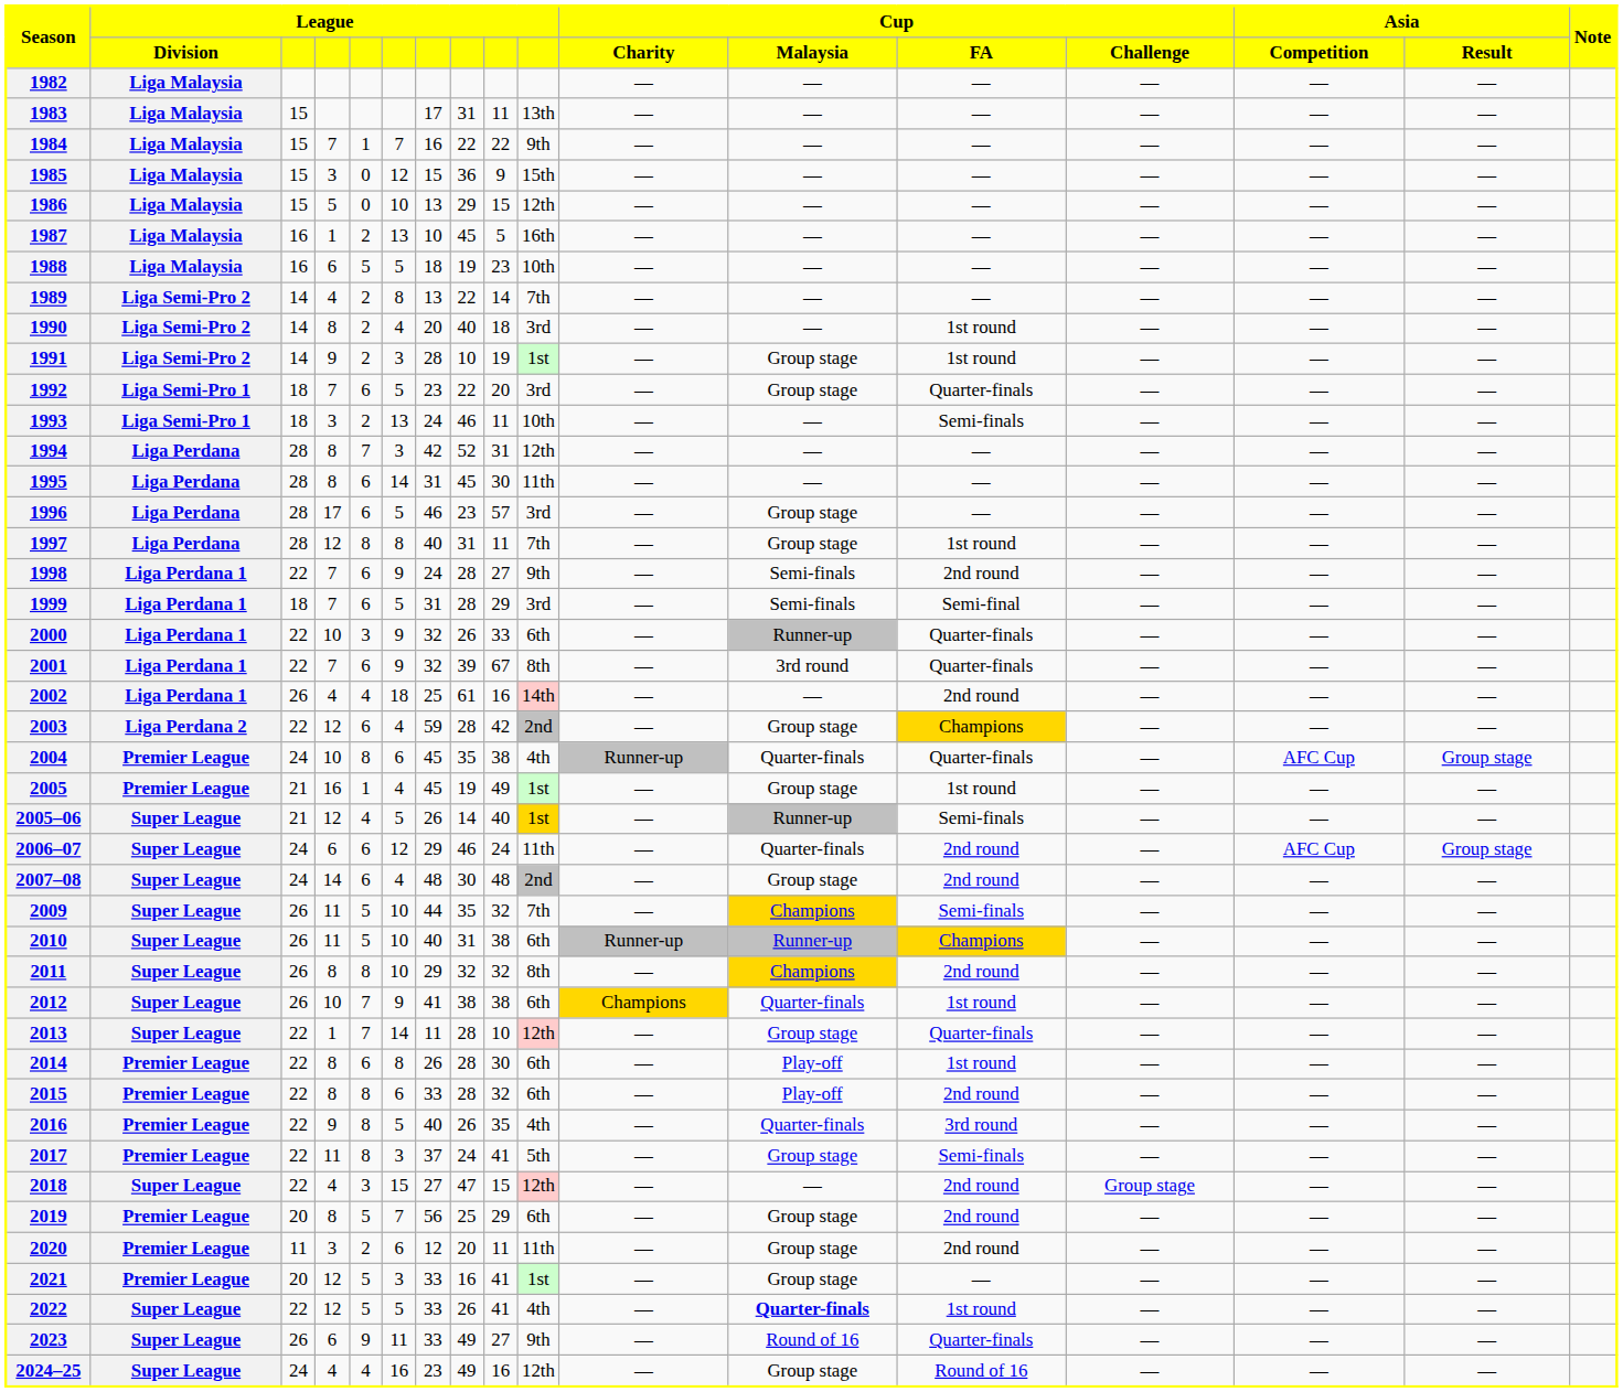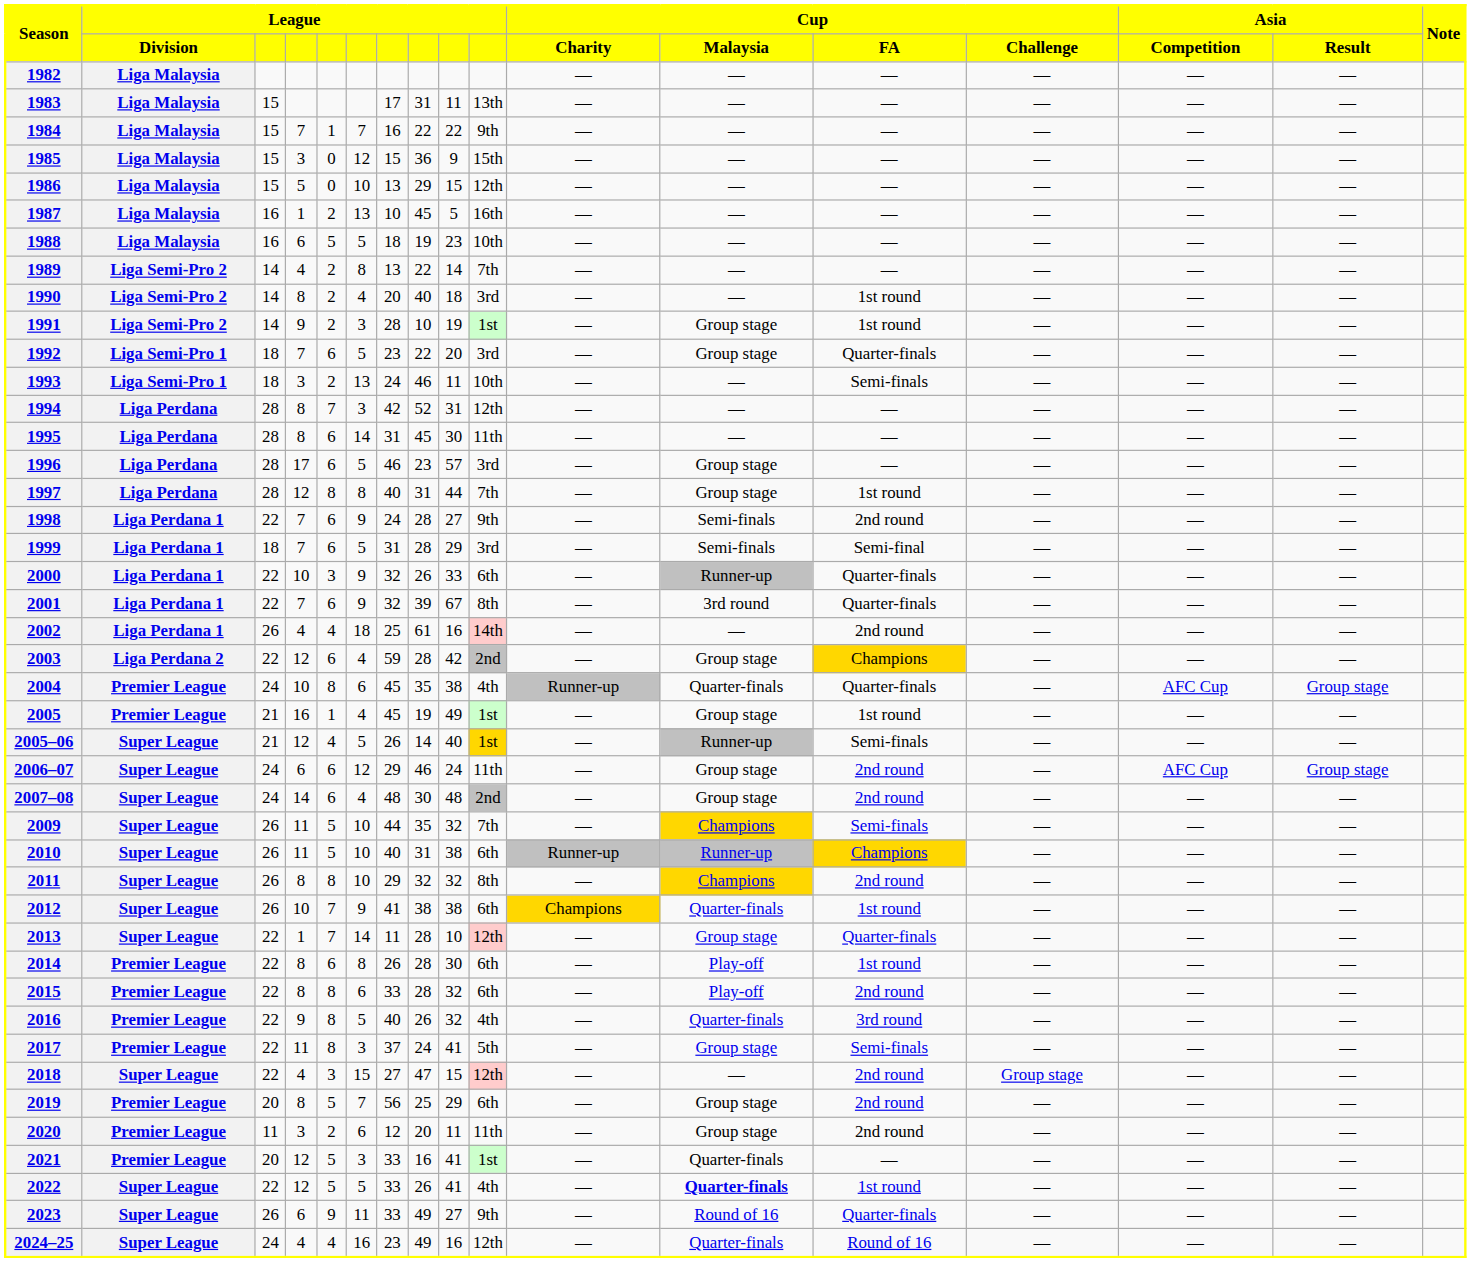 <table class="wikitable" style="border:2px solid yellow; font-size:90%; text-align:center;">
 <tr>
 <th rowspan="2" style="background:yellow; color:black;" width="60">Season</th>
 <th colspan="9" style="background:yellow; color:black;">League</th>
 <th colspan="4" style="background:yellow; color:black;">Cup</th>
 <th colspan="2" style="background:yellow; color:black;">Asia</th>
 <th rowspan="2" style="background:yellow; color:black;">Note</th>
 </tr>
 <tr>
 <th style="background:yellow; color:black;" width="150">Division</th>
 <th style="background:yellow; color:black;" width="20"></th>
 <th style="background:yellow; color:black;" width="20"></th>
 <th style="background:yellow; color:black;" width="20"></th>
 <th style="background:yellow; color:black;" width="20"></th>
 <th style="background:yellow; color:black;" width="20"></th>
 <th style="background:yellow; color:black;" width="20"></th>
 <th style="background:yellow; color:black;" width="20"></th>
 <th style="background:yellow; color:black;" width="20"></th>
 <th style="background:yellow; color:black;" width="130">Charity</th>
 <th style="background:yellow; color:black;" width="130">Malaysia</th>
 <th style="background:yellow; color:black;" width="130">FA</th>
 <th style="background:yellow; color:black;" width="130">Challenge</th>
 <th style="background:yellow; color:black;" width="130">Competition</th>
 <th style="background:yellow; color:black;" width="130">Result</th>
 </tr>
 <tr>
 <th><a href='#'>1982</a></th>
 <th><a href='#'>Liga Malaysia</a></th>
 <td></td>
 <td></td>
 <td></td>
 <td></td>
 <td></td>
 <td></td>
 <td></td>
 <td></td>
 <td>—</td>
 <td>—</td>
 <td>—</td>
 <td>—</td>
 <td>—</td>
 <td>—</td>
 <td></td>
 </tr>
 <tr>
 <th><a href='#'>1983</a></th>
 <th><a href='#'>Liga Malaysia</a></th>
 <td>15</td>
 <td></td>
 <td></td>
 <td></td>
 <td>17</td>
 <td>31</td>
 <td>11</td>
 <td>13th</td>
 <td>—</td>
 <td>—</td>
 <td>—</td>
 <td>—</td>
 <td>—</td>
 <td>—</td>
 <td></td>
 </tr>
 <tr>
 <th><a href='#'>1984</a></th>
 <th><a href='#'>Liga Malaysia</a></th>
 <td>15</td>
 <td>7</td>
 <td>1</td>
 <td>7</td>
 <td>16</td>
 <td>22</td>
 <td>22</td>
 <td>9th</td>
 <td>—</td>
 <td>—</td>
 <td>—</td>
 <td>—</td>
 <td>—</td>
 <td>—</td>
 <td></td>
 </tr>
 <tr>
 <th><a href='#'>1985</a></th>
 <th><a href='#'>Liga Malaysia</a></th>
 <td>15</td>
 <td>3</td>
 <td>0</td>
 <td>12</td>
 <td>15</td>
 <td>36</td>
 <td>9</td>
 <td>15th</td>
 <td>—</td>
 <td>—</td>
 <td>—</td>
 <td>—</td>
 <td>—</td>
 <td>—</td>
 <td></td>
 </tr>
 <tr>
 <th><a href='#'>1986</a></th>
 <th><a href='#'>Liga Malaysia</a></th>
 <td>15</td>
 <td>5</td>
 <td>0</td>
 <td>10</td>
 <td>13</td>
 <td>29</td>
 <td>15</td>
 <td>12th</td>
 <td>—</td>
 <td>—</td>
 <td>—</td>
 <td>—</td>
 <td>—</td>
 <td>—</td>
 <td></td>
 </tr>
 <tr>
 <th><a href='#'>1987</a></th>
 <th><a href='#'>Liga Malaysia</a></th>
 <td>16</td>
 <td>1</td>
 <td>2</td>
 <td>13</td>
 <td>10</td>
 <td>45</td>
 <td>5</td>
 <td>16th</td>
 <td>—</td>
 <td>—</td>
 <td>—</td>
 <td>—</td>
 <td>—</td>
 <td>—</td>
 <td></td>
 </tr>
 <tr>
 <th><a href='#'>1988</a></th>
 <th><a href='#'>Liga Malaysia</a></th>
 <td>16</td>
 <td>6</td>
 <td>5</td>
 <td>5</td>
 <td>18</td>
 <td>19</td>
 <td>23</td>
 <td>10th</td>
 <td>—</td>
 <td>—</td>
 <td>—</td>
 <td>—</td>
 <td>—</td>
 <td>—</td>
 <td></td>
 </tr>
 <tr>
 <th><a href='#'>1989</a></th>
 <th><a href='#'>Liga Semi-Pro 2</a></th>
 <td>14</td>
 <td>4</td>
 <td>2</td>
 <td>8</td>
 <td>13</td>
 <td>22</td>
 <td>14</td>
 <td>7th</td>
 <td>—</td>
 <td>—</td>
 <td>—</td>
 <td>—</td>
 <td>—</td>
 <td>—</td>
 <td></td>
 </tr>
 <tr>
 <th><a href='#'>1990</a></th>
 <th><a href='#'>Liga Semi-Pro 2</a></th>
 <td>14</td>
 <td>8</td>
 <td>2</td>
 <td>4</td>
 <td>20</td>
 <td>40</td>
 <td>18</td>
 <td>3rd</td>
 <td>—</td>
 <td>—</td>
 <td>1st round</td>
 <td>—</td>
 <td>—</td>
 <td>—</td>
 <td></td>
 </tr>
 <tr>
 <th><a href='#'>1991</a></th>
 <th><a href='#'>Liga Semi-Pro 2</a></th>
 <td>14</td>
 <td>9</td>
 <td>2</td>
 <td>3</td>
 <td>28</td>
 <td>10</td>
 <td>19</td>
 <td style="background:#CCFFCC;">1st</td>
 <td>—</td>
 <td>Group stage</td>
 <td>1st round</td>
 <td>—</td>
 <td>—</td>
 <td>—</td>
 <td></td>
 </tr>
 <tr>
 <th><a href='#'>1992</a></th>
 <th><a href='#'>Liga Semi-Pro 1</a></th>
 <td>18</td>
 <td>7</td>
 <td>6</td>
 <td>5</td>
 <td>23</td>
 <td>22</td>
 <td>20</td>
 <td>3rd</td>
 <td>—</td>
 <td>Group stage</td>
 <td>Quarter-finals</td>
 <td>—</td>
 <td>—</td>
 <td>—</td>
 <td></td>
 </tr>
 <tr>
 <th><a href='#'>1993</a></th>
 <th><a href='#'>Liga Semi-Pro 1</a></th>
 <td>18</td>
 <td>3</td>
 <td>2</td>
 <td>13</td>
 <td>24</td>
 <td>46</td>
 <td>11</td>
 <td>10th</td>
 <td>—</td>
 <td>—</td>
 <td>Semi-finals</td>
 <td>—</td>
 <td>—</td>
 <td>—</td>
 <td></td>
 </tr>
 <tr>
 <th><a href='#'>1994</a></th>
 <th><a href='#'>Liga Perdana</a></th>
 <td>28</td>
 <td>8</td>
 <td>7</td>
 <td>3</td>
 <td>42</td>
 <td>52</td>
 <td>31</td>
 <td>12th</td>
 <td>—</td>
 <td>—</td>
 <td>—</td>
 <td>—</td>
 <td>—</td>
 <td>—</td>
 <td></td>
 </tr>
 <tr>
 <th><a href='#'>1995</a></th>
 <th><a href='#'>Liga Perdana</a></th>
 <td>28</td>
 <td>8</td>
 <td>6</td>
 <td>14</td>
 <td>31</td>
 <td>45</td>
 <td>30</td>
 <td>11th</td>
 <td>—</td>
 <td>—</td>
 <td>—</td>
 <td>—</td>
 <td>—</td>
 <td>—</td>
 <td></td>
 </tr>
 <tr>
 <th><a href='#'>1996</a></th>
 <th><a href='#'>Liga Perdana</a></th>
 <td>28</td>
 <td>17</td>
 <td>6</td>
 <td>5</td>
 <td>46</td>
 <td>23</td>
 <td>57</td>
 <td>3rd</td>
 <td>—</td>
 <td>Group stage</td>
 <td>—</td>
 <td>—</td>
 <td>—</td>
 <td>—</td>
 <td></td>
 </tr>
 <tr>
 <th><a href='#'>1997</a></th>
 <th><a href='#'>Liga Perdana</a></th>
 <td>28</td>
 <td>12</td>
 <td>8</td>
 <td>8</td>
 <td>40</td>
 <td>31</td>
-<td>11</td>
+<td>44</td>
 <td>7th</td>
 <td>—</td>
 <td>Group stage</td>
 <td>1st round</td>
 <td>—</td>
 <td>—</td>
 <td>—</td>
 <td></td>
 </tr>
 <tr>
 <th><a href='#'>1998</a></th>
 <th><a href='#'>Liga Perdana 1</a></th>
 <td>22</td>
 <td>7</td>
 <td>6</td>
 <td>9</td>
 <td>24</td>
 <td>28</td>
 <td>27</td>
 <td>9th</td>
 <td>—</td>
 <td>Semi-finals</td>
 <td>2nd round</td>
 <td>—</td>
 <td>—</td>
 <td>—</td>
 <td></td>
 </tr>
 <tr>
 <th><a href='#'>1999</a></th>
 <th><a href='#'>Liga Perdana 1</a></th>
 <td>18</td>
 <td>7</td>
 <td>6</td>
 <td>5</td>
 <td>31</td>
 <td>28</td>
 <td>29</td>
 <td>3rd</td>
 <td>—</td>
 <td>Semi-finals</td>
 <td>Semi-final</td>
 <td>—</td>
 <td>—</td>
 <td>—</td>
 <td></td>
 </tr>
 <tr>
 <th><a href='#'>2000</a></th>
 <th><a href='#'>Liga Perdana 1</a></th>
 <td>22</td>
 <td>10</td>
 <td>3</td>
 <td>9</td>
 <td>32</td>
 <td>26</td>
 <td>33</td>
 <td>6th</td>
 <td>—</td>
 <td style="background:silver;">Runner-up</td>
 <td>Quarter-finals</td>
 <td>—</td>
 <td>—</td>
 <td>—</td>
 <td></td>
 </tr>
 <tr>
 <th><a href='#'>2001</a></th>
 <th><a href='#'>Liga Perdana 1</a></th>
 <td>22</td>
 <td>7</td>
 <td>6</td>
 <td>9</td>
 <td>32</td>
 <td>39</td>
 <td>67</td>
 <td>8th</td>
 <td>—</td>
 <td>3rd round</td>
 <td>Quarter-finals</td>
 <td>—</td>
 <td>—</td>
 <td>—</td>
 <td></td>
 </tr>
 <tr>
 <th><a href='#'>2002</a></th>
 <th><a href='#'>Liga Perdana 1</a></th>
 <td>26</td>
 <td>4</td>
 <td>4</td>
 <td>18</td>
 <td>25</td>
 <td>61</td>
 <td>16</td>
 <td style="background:#FFCCCC;">14th</td>
 <td>—</td>
 <td>—</td>
 <td>2nd round</td>
 <td>—</td>
 <td>—</td>
 <td>—</td>
 <td></td>
 </tr>
 <tr>
 <th><a href='#'>2003</a></th>
 <th><a href='#'>Liga Perdana 2</a></th>
 <td>22</td>
 <td>12</td>
 <td>6</td>
 <td>4</td>
 <td>59</td>
 <td>28</td>
 <td>42</td>
 <td style="background:silver;">2nd</td>
 <td>—</td>
 <td>Group stage</td>
 <td style="background:gold;">Champions</td>
 <td>—</td>
 <td>—</td>
 <td>—</td>
 <td></td>
 </tr>
 <tr>
 <th><a href='#'>2004</a></th>
 <th><a href='#'>Premier League</a></th>
 <td>24</td>
 <td>10</td>
 <td>8</td>
 <td>6</td>
 <td>45</td>
 <td>35</td>
 <td>38</td>
 <td>4th</td>
 <td style="background:silver;">Runner-up</td>
 <td>Quarter-finals</td>
 <td>Quarter-finals</td>
 <td>—</td>
 <td><a href='#'>AFC Cup</a></td>
 <td><a href='#'>Group stage</a></td>
 <td></td>
 </tr>
 <tr>
 <th><a href='#'>2005</a></th>
 <th><a href='#'>Premier League</a></th>
 <td>21</td>
 <td>16</td>
 <td>1</td>
 <td>4</td>
 <td>45</td>
 <td>19</td>
 <td>49</td>
 <td style="background:#CCFFCC;">1st</td>
 <td>—</td>
 <td>Group stage</td>
 <td>1st round</td>
 <td>—</td>
 <td>—</td>
 <td>—</td>
 <td></td>
 </tr>
 <tr>
 <th><a href='#'>2005–06</a></th>
 <th><a href='#'>Super League</a></th>
 <td>21</td>
 <td>12</td>
 <td>4</td>
 <td>5</td>
 <td>26</td>
 <td>14</td>
 <td>40</td>
 <td style="background:gold;">1st</td>
 <td>—</td>
 <td style="background:silver;">Runner-up</td>
 <td>Semi-finals</td>
 <td>—</td>
 <td>—</td>
 <td>—</td>
 <td></td>
 </tr>
 <tr>
 <th><a href='#'>2006–07</a></th>
 <th><a href='#'>Super League</a></th>
 <td>24</td>
 <td>6</td>
 <td>6</td>
 <td>12</td>
 <td>29</td>
 <td>46</td>
 <td>24</td>
 <td>11th</td>
 <td>—</td>
-<td>Quarter-finals</td>
+<td>Group stage</td>
 <td><a href='#'>2nd round</a></td>
 <td>—</td>
 <td><a href='#'>AFC Cup</a></td>
 <td><a href='#'>Group stage</a></td>
 <td></td>
 </tr>
 <tr>
 <th><a href='#'>2007–08</a></th>
 <th><a href='#'>Super League</a></th>
 <td>24</td>
 <td>14</td>
 <td>6</td>
 <td>4</td>
 <td>48</td>
 <td>30</td>
 <td>48</td>
 <td style="background:silver;">2nd</td>
 <td>—</td>
 <td>Group stage</td>
 <td><a href='#'>2nd round</a></td>
 <td>—</td>
 <td>—</td>
 <td>—</td>
 <td></td>
 </tr>
 <tr>
 <th><a href='#'>2009</a></th>
 <th><a href='#'>Super League</a></th>
 <td>26</td>
 <td>11</td>
 <td>5</td>
 <td>10</td>
 <td>44</td>
 <td>35</td>
 <td>32</td>
 <td>7th</td>
 <td>—</td>
 <td style="background:gold;"><a href='#'>Champions</a></td>
 <td><a href='#'>Semi-finals</a></td>
 <td>—</td>
 <td>—</td>
 <td>—</td>
 <td></td>
 </tr>
 <tr>
 <th><a href='#'>2010</a></th>
 <th><a href='#'>Super League</a></th>
 <td>26</td>
 <td>11</td>
 <td>5</td>
 <td>10</td>
 <td>40</td>
 <td>31</td>
 <td>38</td>
 <td>6th</td>
 <td style="background:silver;">Runner-up</td>
 <td style="background:silver;"><a href='#'>Runner-up</a></td>
 <td style="background:gold;"><a href='#'>Champions</a></td>
 <td>—</td>
 <td>—</td>
 <td>—</td>
 <td></td>
 </tr>
 <tr>
 <th><a href='#'>2011</a></th>
 <th><a href='#'>Super League</a></th>
 <td>26</td>
 <td>8</td>
 <td>8</td>
 <td>10</td>
 <td>29</td>
 <td>32</td>
 <td>32</td>
 <td>8th</td>
 <td>—</td>
 <td style="background:gold;"><a href='#'>Champions</a></td>
 <td><a href='#'>2nd round</a></td>
 <td>—</td>
 <td>—</td>
 <td>—</td>
 <td></td>
 </tr>
 <tr>
 <th><a href='#'>2012</a></th>
 <th><a href='#'>Super League</a></th>
 <td>26</td>
 <td>10</td>
 <td>7</td>
 <td>9</td>
 <td>41</td>
 <td>38</td>
 <td>38</td>
 <td>6th</td>
 <td style="background:gold;">Champions</td>
 <td><a href='#'>Quarter-finals</a></td>
 <td><a href='#'>1st round</a></td>
 <td>—</td>
 <td>—</td>
 <td>—</td>
 <td></td>
 </tr>
 <tr>
 <th><a href='#'>2013</a></th>
 <th><a href='#'>Super League</a></th>
 <td>22</td>
 <td>1</td>
 <td>7</td>
 <td>14</td>
 <td>11</td>
 <td>28</td>
 <td>10</td>
 <td style="background:#FFCCCC;">12th</td>
 <td>—</td>
 <td><a href='#'>Group stage</a></td>
 <td><a href='#'>Quarter-finals</a></td>
 <td>—</td>
 <td>—</td>
 <td>—</td>
 <td></td>
 </tr>
 <tr>
 <th><a href='#'>2014</a></th>
 <th><a href='#'>Premier League</a></th>
 <td>22</td>
 <td>8</td>
 <td>6</td>
 <td>8</td>
 <td>26</td>
 <td>28</td>
 <td>30</td>
 <td>6th</td>
 <td>—</td>
 <td><a href='#'>Play-off</a></td>
 <td><a href='#'>1st round</a></td>
 <td>—</td>
 <td>—</td>
 <td>—</td>
 <td></td>
 </tr>
 <tr>
 <th><a href='#'>2015</a></th>
 <th><a href='#'>Premier League</a></th>
 <td>22</td>
 <td>8</td>
 <td>8</td>
 <td>6</td>
 <td>33</td>
 <td>28</td>
 <td>32</td>
 <td>6th</td>
 <td>—</td>
 <td><a href='#'>Play-off</a></td>
 <td><a href='#'>2nd round</a></td>
 <td>—</td>
 <td>—</td>
 <td>—</td>
 <td></td>
 </tr>
 <tr>
 <th><a href='#'>2016</a></th>
 <th><a href='#'>Premier League</a></th>
 <td>22</td>
 <td>9</td>
 <td>8</td>
 <td>5</td>
 <td>40</td>
 <td>26</td>
-<td>35</td>
+<td>32</td>
 <td>4th</td>
 <td>—</td>
 <td><a href='#'>Quarter-finals</a></td>
 <td><a href='#'>3rd round</a></td>
 <td>—</td>
 <td>—</td>
 <td>—</td>
 <td></td>
 </tr>
 <tr>
 <th><a href='#'>2017</a></th>
 <th><a href='#'>Premier League</a></th>
 <td>22</td>
 <td>11</td>
 <td>8</td>
 <td>3</td>
 <td>37</td>
 <td>24</td>
 <td>41</td>
 <td>5th</td>
 <td>—</td>
 <td><a href='#'>Group stage</a></td>
 <td><a href='#'>Semi-finals</a></td>
 <td>—</td>
 <td>—</td>
 <td>—</td>
 <td></td>
 </tr>
 <tr>
 <th><a href='#'>2018</a></th>
 <th><a href='#'>Super League</a></th>
 <td>22</td>
 <td>4</td>
 <td>3</td>
 <td>15</td>
 <td>27</td>
 <td>47</td>
 <td>15</td>
 <td style="background:#FFCCCC;">12th</td>
 <td>—</td>
 <td>—</td>
 <td><a href='#'>2nd round</a></td>
 <td><a href='#'>Group stage</a></td>
 <td>—</td>
 <td>—</td>
 <td></td>
 </tr>
 <tr>
 <th><a href='#'>2019</a></th>
 <th><a href='#'>Premier League</a></th>
 <td>20</td>
 <td>8</td>
 <td>5</td>
 <td>7</td>
 <td>56</td>
 <td>25</td>
 <td>29</td>
 <td>6th</td>
 <td>—</td>
 <td>Group stage</td>
 <td><a href='#'>2nd round</a></td>
 <td>—</td>
 <td>—</td>
 <td>—</td>
 <td></td>
 </tr>
 <tr>
 <th><a href='#'>2020</a></th>
 <th><a href='#'>Premier League</a></th>
 <td>11</td>
 <td>3</td>
 <td>2</td>
 <td>6</td>
 <td>12</td>
 <td>20</td>
 <td>11</td>
 <td>11th</td>
 <td>—</td>
 <td>Group stage</td>
 <td>2nd round</td>
 <td>—</td>
 <td>—</td>
 <td>—</td>
 <td></td>
 </tr>
 <tr>
 <th><a href='#'>2021</a></th>
 <th><a href='#'>Premier League</a></th>
 <td>20</td>
 <td>12</td>
 <td>5</td>
 <td>3</td>
 <td>33</td>
 <td>16</td>
 <td>41</td>
 <td style="background:#CCFFCC;">1st</td>
 <td>—</td>
-<td>Group stage</td>
+<td>Quarter-finals</td>
 <td>—</td>
 <td>—</td>
 <td>—</td>
 <td>—</td>
 <td></td>
 </tr>
 <tr>
 <th><a href='#'>2022</a></th>
 <th><a href='#'>Super League</a></th>
 <td>22</td>
 <td>12</td>
 <td>5</td>
 <td>5</td>
 <td>33</td>
 <td>26</td>
 <td>41</td>
 <td>4th</td>
 <td>—</td>
 <td><strong><a href='#'>Quarter-finals</a></strong></td>
 <td><a href='#'>1st round</a></td>
 <td>—</td>
 <td>—</td>
 <td>—</td>
 <td></td>
 </tr>
 <tr>
 <th><a href='#'>2023</a></th>
 <th><a href='#'>Super League</a></th>
 <td>26</td>
 <td>6</td>
 <td>9</td>
 <td>11</td>
 <td>33</td>
 <td>49</td>
 <td>27</td>
 <td>9th</td>
 <td>—</td>
 <td><a href='#'>Round of 16</a></td>
 <td><a href='#'>Quarter-finals</a></td>
 <td>—</td>
 <td>—</td>
 <td>—</td>
 <td></td>
 </tr>
 <tr>
 <th><a href='#'>2024–25</a></th>
 <th><a href='#'>Super League</a></th>
 <td>24</td>
 <td>4</td>
 <td>4</td>
 <td>16</td>
 <td>23</td>
 <td>49</td>
 <td>16</td>
 <td>12th</td>
 <td>—</td>
-<td>Group stage</td>
+<td><a href='#'>Quarter-finals</a></td>
 <td><a href='#'>Round of 16</a></td>
 <td>—</td>
 <td>—</td>
 <td>—</td>
 <td></td>
 </tr>
 </table>
